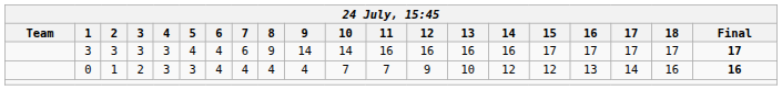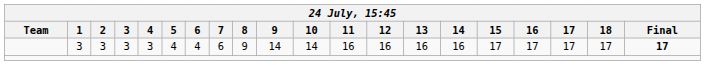 <table class=wikitable style="text-align:center; width: 55%">
 <tr>
 <th colspan=20><em>24 July, 15:45</em></th>
 </tr>
 <tr>
 <th>Team</th>
 <th>1</th>
 <th>2</th>
 <th>3</th>
 <th>4</th>
 <th>5</th>
 <th>6</th>
 <th>7</th>
 <th>8</th>
 <th>9</th>
 <th>10</th>
 <th>11</th>
 <th>12</th>
 <th>13</th>
 <th>14</th>
 <th>15</th>
 <th>16</th>
 <th>17</th>
 <th>18</th>
 <th>Final</th>
 </tr>
 <tr>
 <td align=left><strong></strong></td>
 <td>3</td>
 <td>3</td>
 <td>3</td>
 <td>3</td>
 <td>4</td>
 <td>4</td>
 <td>6</td>
 <td>9</td>
 <td>14</td>
 <td>14</td>
 <td>16</td>
 <td>16</td>
 <td>16</td>
 <td>16</td>
 <td>17</td>
 <td>17</td>
 <td>17</td>
 <td>17</td>
 <td><strong>17</strong></td>
 </tr>
 <tr>
-<td align=left></td>
-<td>0</td>
-<td>1</td>
-<td>2</td>
-<td>3</td>
-<td>3</td>
-<td>4</td>
-<td>4</td>
-<td>4</td>
-<td>4</td>
-<td>7</td>
-<td>7</td>
-<td>9</td>
-<td>10</td>
-<td>12</td>
-<td>12</td>
-<td>13</td>
-<td>14</td>
-<td>16</td>
-<td><strong>16</strong></td>
-</tr>
-<tr>
 <td colspan=20></td>
 </tr>
 </table>
